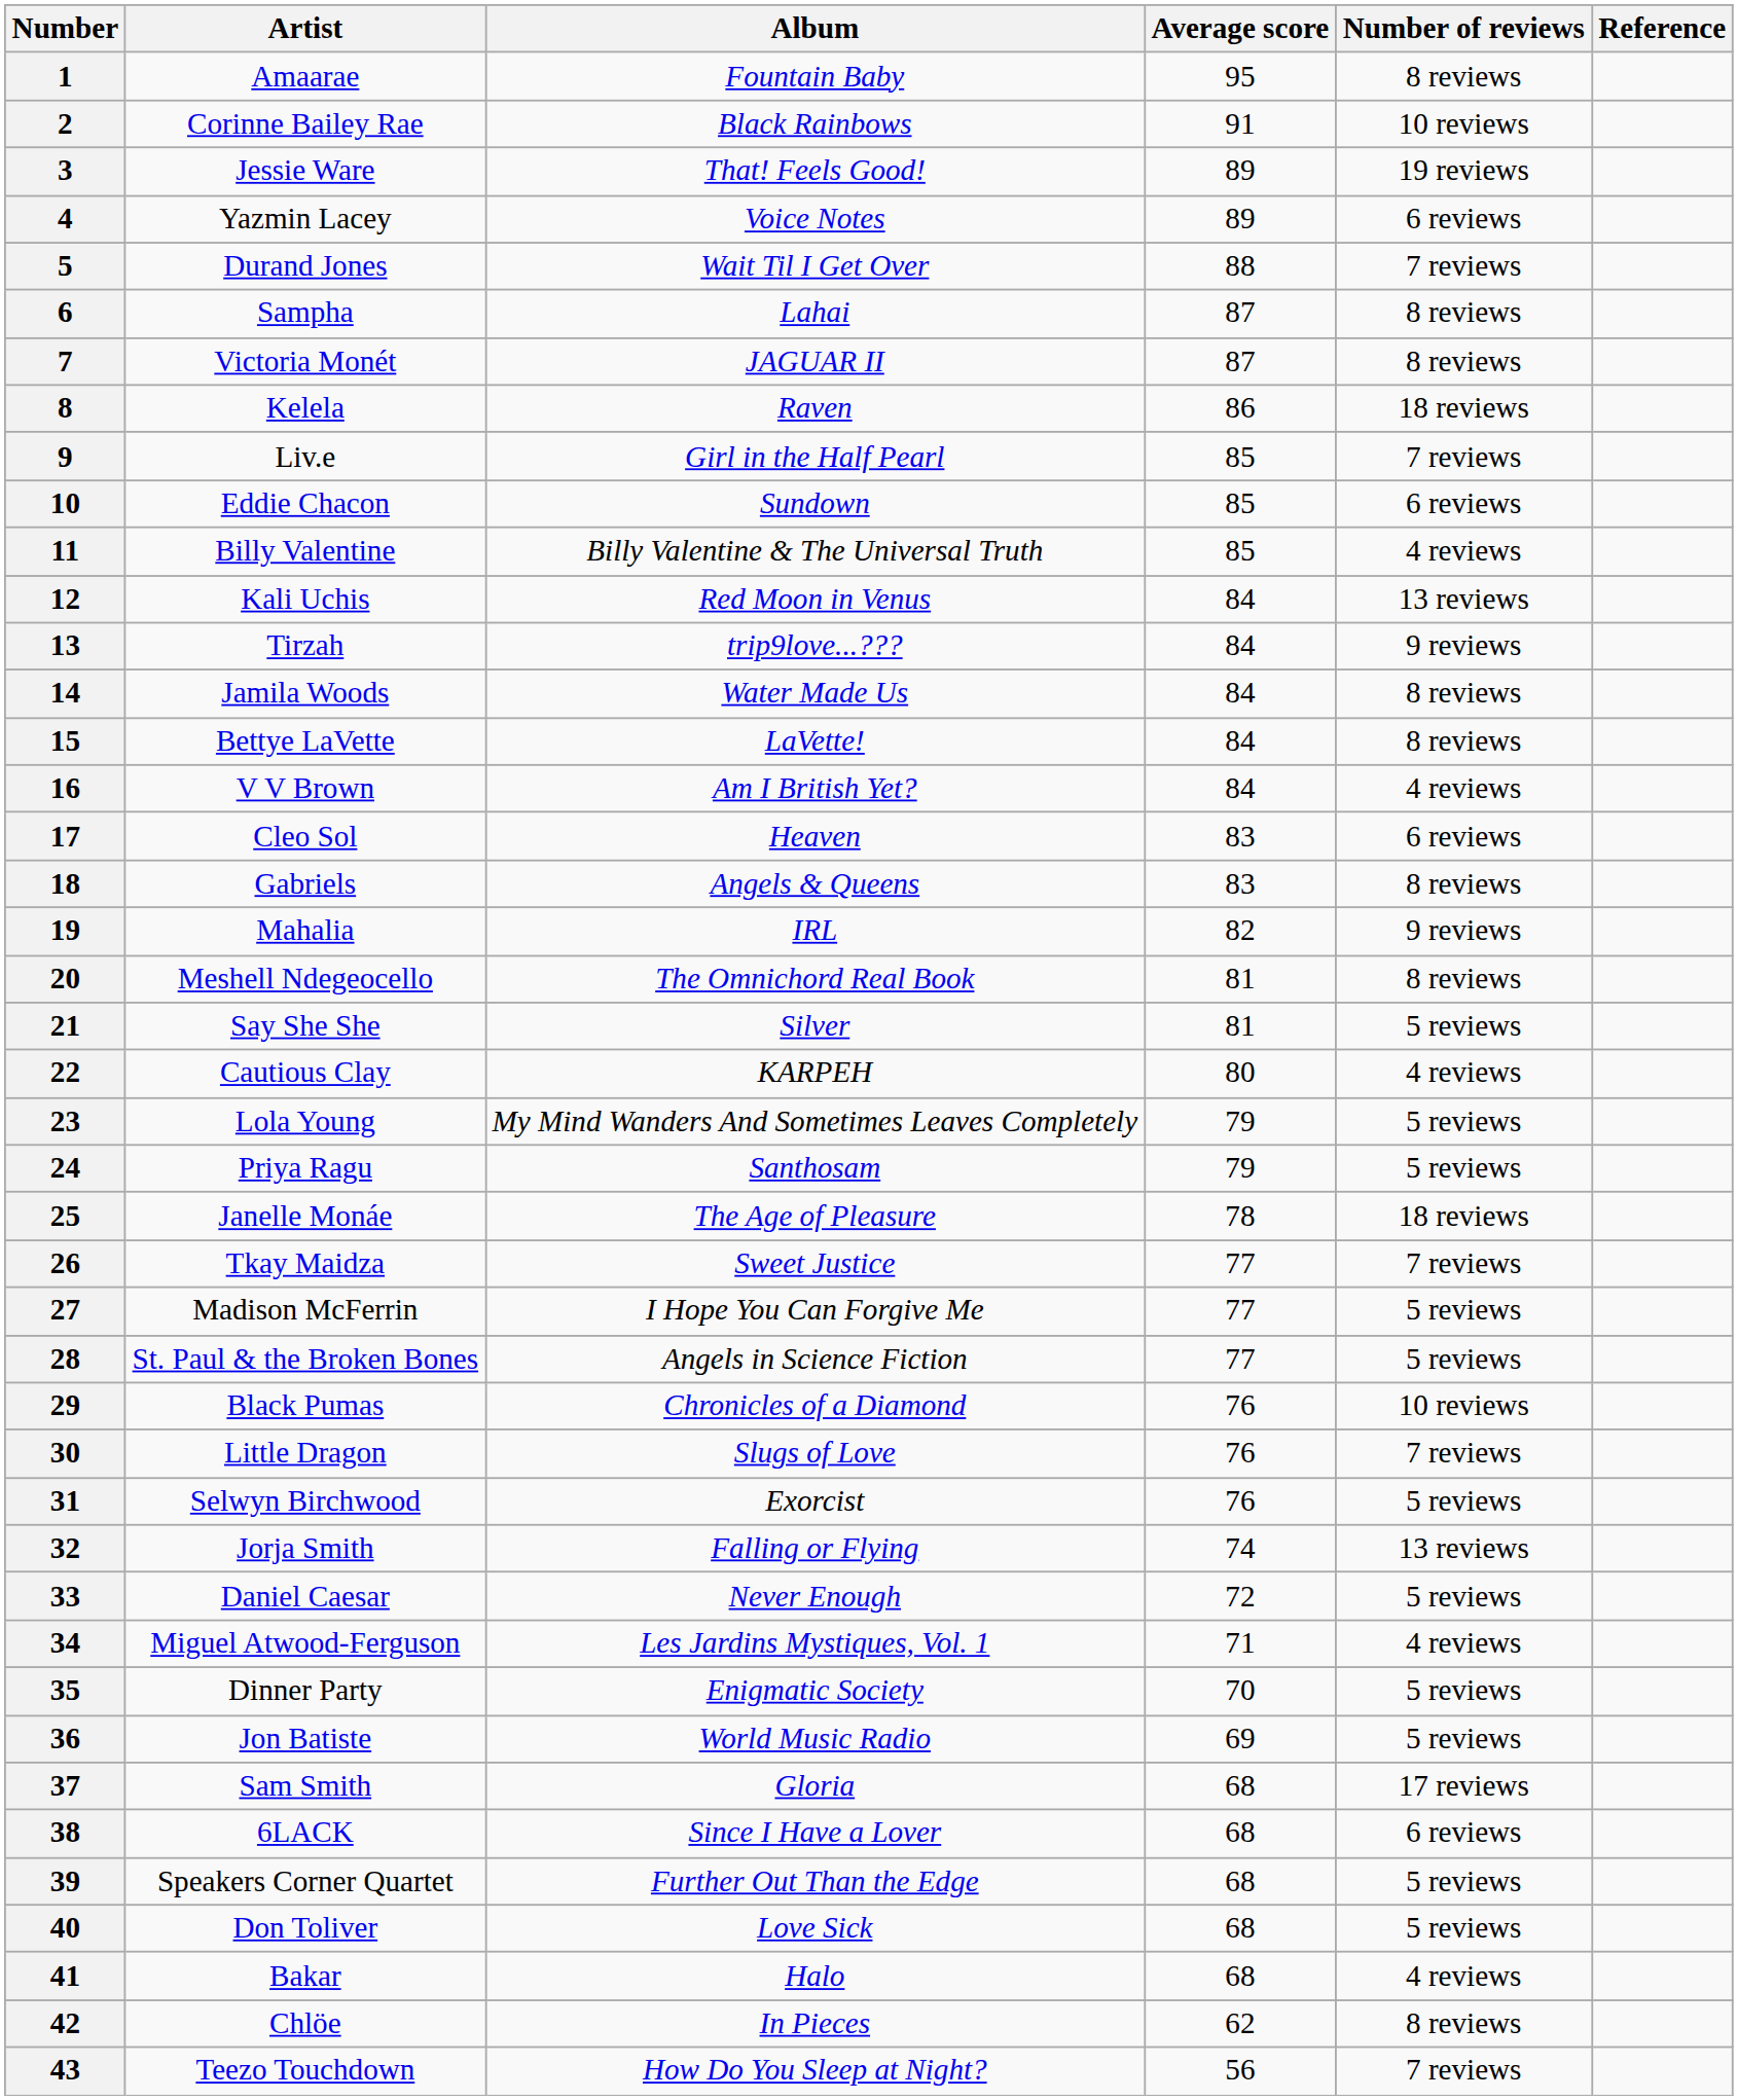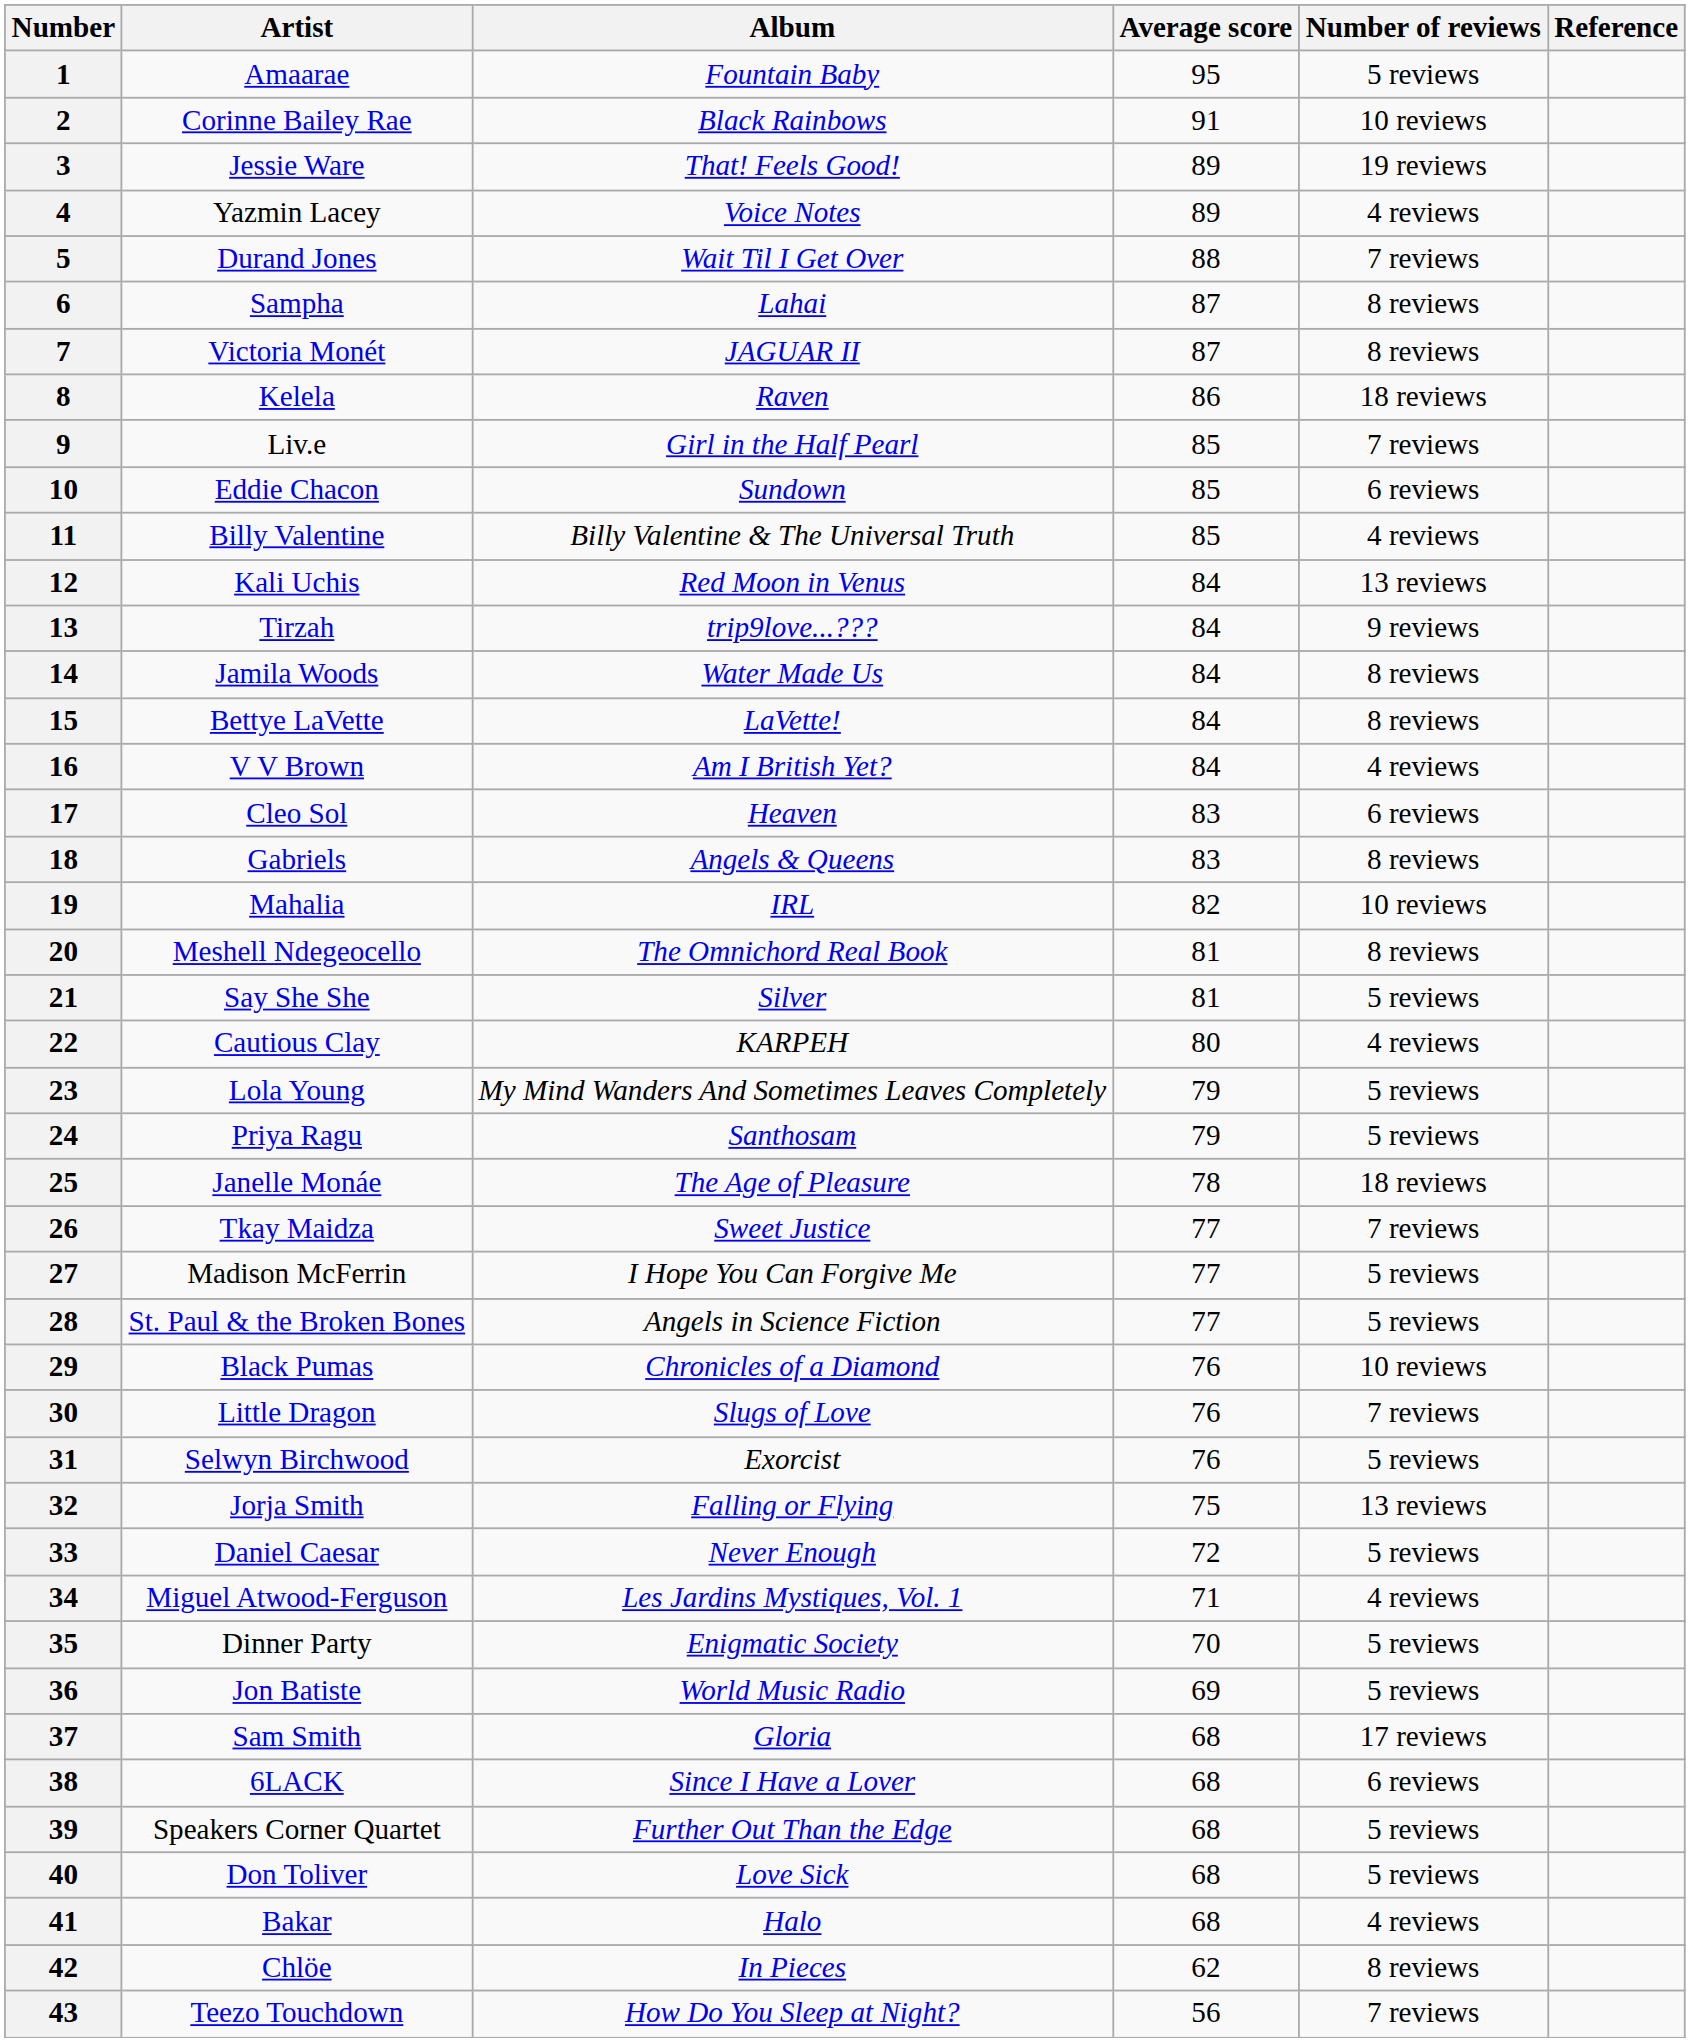 <table class="wikitable sortable" style="text-align:center;">
 <tr>
 <th scope="col">Number</th>
 <th scope="col">Artist</th>
 <th scope="col">Album</th>
 <th scope="col">Average score</th>
 <th scope="col">Number of reviews</th>
 <th scope="col">Reference</th>
 </tr>
 <tr>
 <th scope="row">1</th>
 <td><a href='#'>Amaarae</a></td>
 <td><em><a href='#'>Fountain Baby</a></em></td>
 <td>95</td>
-<td>8 reviews</td>
+<td>5 reviews</td>
 <td></td>
 </tr>
 <tr>
 <th scope="row">2</th>
 <td><a href='#'>Corinne Bailey Rae</a></td>
 <td><em><a href='#'>Black Rainbows</a></em></td>
 <td>91</td>
 <td>10 reviews</td>
 <td></td>
 </tr>
 <tr>
 <th scope="row">3</th>
 <td><a href='#'>Jessie Ware</a></td>
 <td><em><a href='#'>That! Feels Good!</a></em></td>
 <td>89</td>
 <td>19 reviews</td>
 <td></td>
 </tr>
 <tr>
 <th scope="row">4</th>
 <td>Yazmin Lacey</td>
 <td><em><a href='#'>Voice Notes</a></em></td>
 <td>89</td>
-<td>6 reviews</td>
+<td>4 reviews</td>
 <td></td>
 </tr>
 <tr>
 <th scope="row">5</th>
 <td><a href='#'>Durand Jones</a></td>
 <td><em><a href='#'>Wait Til I Get Over</a></em></td>
 <td>88</td>
 <td>7 reviews</td>
 <td></td>
 </tr>
 <tr>
 <th scope="row">6</th>
 <td><a href='#'>Sampha</a></td>
 <td><em><a href='#'>Lahai</a></em></td>
 <td>87</td>
 <td>8 reviews</td>
 <td></td>
 </tr>
 <tr>
 <th scope="row">7</th>
 <td><a href='#'>Victoria Monét</a></td>
 <td><em><a href='#'>JAGUAR II</a></em></td>
 <td>87</td>
 <td>8 reviews</td>
 <td></td>
 </tr>
 <tr>
 <th scope="row">8</th>
 <td><a href='#'>Kelela</a></td>
 <td><em><a href='#'>Raven</a></em></td>
 <td>86</td>
 <td>18 reviews</td>
 <td></td>
 </tr>
 <tr>
 <th scope="row">9</th>
 <td>Liv.e</td>
 <td><em><a href='#'>Girl in the Half Pearl</a></em></td>
 <td>85</td>
 <td>7 reviews</td>
 <td></td>
 </tr>
 <tr>
 <th scope="row">10</th>
 <td><a href='#'>Eddie Chacon</a></td>
 <td><em><a href='#'>Sundown</a></em></td>
 <td>85</td>
 <td>6 reviews</td>
 <td></td>
 </tr>
 <tr>
 <th scope="row">11</th>
 <td><a href='#'>Billy Valentine</a></td>
 <td><em>Billy Valentine & The Universal Truth</em></td>
 <td>85</td>
 <td>4 reviews</td>
 <td></td>
 </tr>
 <tr>
 <th scope="row">12</th>
 <td><a href='#'>Kali Uchis</a></td>
 <td><em><a href='#'>Red Moon in Venus</a></em></td>
 <td>84</td>
 <td>13 reviews</td>
 <td></td>
 </tr>
 <tr>
 <th scope="row">13</th>
 <td><a href='#'>Tirzah</a></td>
 <td><em><a href='#'>trip9love...???</a></em></td>
 <td>84</td>
 <td>9 reviews</td>
 <td></td>
 </tr>
 <tr>
 <th scope="row">14</th>
 <td><a href='#'>Jamila Woods</a></td>
 <td><em><a href='#'>Water Made Us</a></em></td>
 <td>84</td>
 <td>8 reviews</td>
 <td></td>
 </tr>
 <tr>
 <th scope="row">15</th>
 <td><a href='#'>Bettye LaVette</a></td>
 <td><em><a href='#'>LaVette!</a></em></td>
 <td>84</td>
 <td>8 reviews</td>
 <td></td>
 </tr>
 <tr>
 <th scope="row">16</th>
 <td><a href='#'>V V Brown</a></td>
 <td><em><a href='#'>Am I British Yet?</a></em></td>
 <td>84</td>
 <td>4 reviews</td>
 <td></td>
 </tr>
 <tr>
 <th scope="row">17</th>
 <td><a href='#'>Cleo Sol</a></td>
 <td><em><a href='#'>Heaven</a></em></td>
 <td>83</td>
 <td>6 reviews</td>
 <td></td>
 </tr>
 <tr>
 <th scope="row">18</th>
 <td><a href='#'>Gabriels</a></td>
 <td><em><a href='#'>Angels & Queens</a></em></td>
 <td>83</td>
 <td>8 reviews</td>
 <td></td>
 </tr>
 <tr>
 <th scope="row">19</th>
 <td><a href='#'>Mahalia</a></td>
 <td><em><a href='#'>IRL</a></em></td>
 <td>82</td>
-<td>9 reviews</td>
+<td>10 reviews</td>
 <td></td>
 </tr>
 <tr>
 <th scope="row">20</th>
 <td><a href='#'>Meshell Ndegeocello</a></td>
 <td><em><a href='#'>The Omnichord Real Book</a></em></td>
 <td>81</td>
 <td>8 reviews</td>
 <td></td>
 </tr>
 <tr>
 <th scope="row">21</th>
 <td><a href='#'>Say She She</a></td>
 <td><em><a href='#'>Silver</a></em></td>
 <td>81</td>
 <td>5 reviews</td>
 <td></td>
 </tr>
 <tr>
 <th scope="row">22</th>
 <td><a href='#'>Cautious Clay</a></td>
 <td><em>KARPEH</em></td>
 <td>80</td>
 <td>4 reviews</td>
 <td></td>
 </tr>
 <tr>
 <th scope="row">23</th>
 <td><a href='#'>Lola Young</a></td>
 <td><em>My Mind Wanders And Sometimes Leaves Completely</em></td>
 <td>79</td>
 <td>5 reviews</td>
 <td></td>
 </tr>
 <tr>
 <th scope="row">24</th>
 <td><a href='#'>Priya Ragu</a></td>
 <td><em><a href='#'>Santhosam</a></em></td>
 <td>79</td>
 <td>5 reviews</td>
 <td></td>
 </tr>
 <tr>
 <th scope="row">25</th>
 <td><a href='#'>Janelle Monáe</a></td>
 <td><em><a href='#'>The Age of Pleasure</a></em></td>
 <td>78</td>
 <td>18 reviews</td>
 <td></td>
 </tr>
 <tr>
 <th scope="row">26</th>
 <td><a href='#'>Tkay Maidza</a></td>
 <td><em><a href='#'>Sweet Justice</a></em></td>
 <td>77</td>
 <td>7 reviews</td>
 <td></td>
 </tr>
 <tr>
 <th scope="row">27</th>
 <td>Madison McFerrin</td>
 <td><em>I Hope You Can Forgive Me</em></td>
 <td>77</td>
 <td>5 reviews</td>
 <td></td>
 </tr>
 <tr>
 <th scope="row">28</th>
 <td><a href='#'>St. Paul & the Broken Bones</a></td>
 <td><em>Angels in Science Fiction</em></td>
 <td>77</td>
 <td>5 reviews</td>
 <td></td>
 </tr>
 <tr>
 <th scope="row">29</th>
 <td><a href='#'>Black Pumas</a></td>
 <td><em><a href='#'>Chronicles of a Diamond</a></em></td>
 <td>76</td>
 <td>10 reviews</td>
 <td></td>
 </tr>
 <tr>
 <th scope="row">30</th>
 <td><a href='#'>Little Dragon</a></td>
 <td><em><a href='#'>Slugs of Love</a></em></td>
 <td>76</td>
 <td>7 reviews</td>
 <td></td>
 </tr>
 <tr>
 <th scope="row">31</th>
 <td><a href='#'>Selwyn Birchwood</a></td>
 <td><em>Exorcist</em></td>
 <td>76</td>
 <td>5 reviews</td>
 <td></td>
 </tr>
 <tr>
 <th scope="row">32</th>
 <td><a href='#'>Jorja Smith</a></td>
 <td><em><a href='#'>Falling or Flying</a></em></td>
-<td>74</td>
+<td>75</td>
 <td>13 reviews</td>
 <td></td>
 </tr>
 <tr>
 <th scope="row">33</th>
 <td><a href='#'>Daniel Caesar</a></td>
 <td><em><a href='#'>Never Enough</a></em></td>
 <td>72</td>
 <td>5 reviews</td>
 <td></td>
 </tr>
 <tr>
 <th scope="row">34</th>
 <td><a href='#'>Miguel Atwood-Ferguson</a></td>
 <td><em><a href='#'>Les Jardins Mystiques, Vol. 1</a></em></td>
 <td>71</td>
 <td>4 reviews</td>
 <td></td>
 </tr>
 <tr>
 <th scope="row">35</th>
 <td>Dinner Party</td>
 <td><em><a href='#'>Enigmatic Society</a></em></td>
 <td>70</td>
 <td>5 reviews</td>
 <td></td>
 </tr>
 <tr>
 <th scope="row">36</th>
 <td><a href='#'>Jon Batiste</a></td>
 <td><em><a href='#'>World Music Radio</a></em></td>
 <td>69</td>
 <td>5 reviews</td>
 <td></td>
 </tr>
 <tr>
 <th scope="row">37</th>
 <td><a href='#'>Sam Smith</a></td>
 <td><em><a href='#'>Gloria</a></em></td>
 <td>68</td>
 <td>17 reviews</td>
 <td></td>
 </tr>
 <tr>
 <th scope="row">38</th>
 <td><a href='#'>6LACK</a></td>
 <td><em><a href='#'>Since I Have a Lover</a></em></td>
 <td>68</td>
 <td>6 reviews</td>
 <td></td>
 </tr>
 <tr>
 <th scope="row">39</th>
 <td>Speakers Corner Quartet</td>
 <td><em><a href='#'>Further Out Than the Edge</a></em></td>
 <td>68</td>
 <td>5 reviews</td>
 <td></td>
 </tr>
 <tr>
 <th scope="row">40</th>
 <td><a href='#'>Don Toliver</a></td>
 <td><em><a href='#'>Love Sick</a></em></td>
 <td>68</td>
 <td>5 reviews</td>
 <td></td>
 </tr>
 <tr>
 <th scope="row">41</th>
 <td><a href='#'>Bakar</a></td>
 <td><em><a href='#'>Halo</a></em></td>
 <td>68</td>
 <td>4 reviews</td>
 <td></td>
 </tr>
 <tr>
 <th scope="row">42</th>
 <td><a href='#'>Chlöe</a></td>
 <td><em><a href='#'>In Pieces</a></em></td>
 <td>62</td>
 <td>8 reviews</td>
 <td></td>
 </tr>
 <tr>
 <th scope="row">43</th>
 <td><a href='#'>Teezo Touchdown</a></td>
 <td><em><a href='#'>How Do You Sleep at Night?</a></em></td>
 <td>56</td>
 <td>7 reviews</td>
 <td></td>
 </tr>
 </table>
